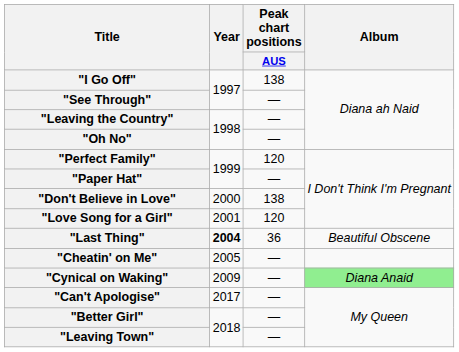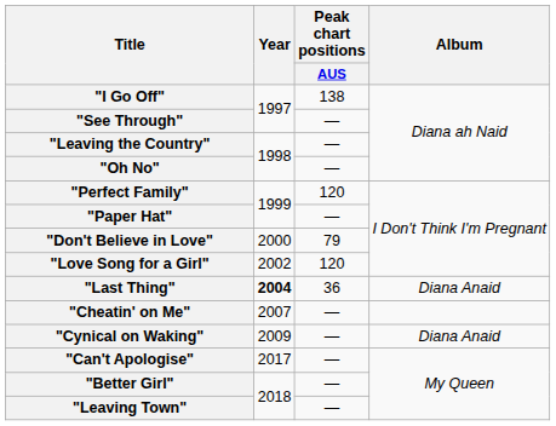 <table class="wikitable plainrowheaders" style="text-align:center;" border="1">
 <tr>
 <th scope="col" rowspan="2" style="width:16em;">Title</th>
 <th scope="col" rowspan="2">Year</th>
 <th scope="col" colspan="1">Peak chart positions</th>
 <th scope="col" rowspan="2">Album</th>
 </tr>
 <tr>
 <th scope="col" style="width:3em;font-size:90%;"><a href='#'>AUS</a><br></th>
 </tr>
 <tr>
 <th scope="row">"I Go Off"</th>
 <td rowspan="2">1997</td>
 <td>138</td>
 <td rowspan="4"><em>Diana ah Naid</em></td>
 </tr>
 <tr>
 <th scope="row">"See Through"</th>
 <td>—</td>
 </tr>
 <tr>
 <th scope="row">"Leaving the Country"</th>
 <td rowspan="2">1998</td>
 <td>—</td>
 </tr>
 <tr>
 <th scope="row">"Oh No"</th>
 <td>—</td>
 </tr>
 <tr>
 <th scope="row">"Perfect Family"</th>
 <td rowspan="2">1999</td>
 <td>120</td>
 <td rowspan="4"><em>I Don't Think I'm Pregnant</em></td>
 </tr>
 <tr>
 <th scope="row">"Paper Hat"</th>
 <td>—</td>
 </tr>
 <tr>
 <th scope="row">"Don't Believe in Love"</th>
 <td>2000</td>
-<td>138</td>
+<td>79</td>
 </tr>
 <tr>
 <th scope="row">"Love Song for a Girl"</th>
-<td>2001</td>
+<td>2002</td>
 <td>120</td>
 </tr>
 <tr>
 <th scope="row">"Last Thing"</th>
 <td><strong>2004</strong></td>
 <td>36</td>
-<td><em>Beautiful Obscene</em></td>
+<td><em>Diana Anaid</em></td>
 </tr>
 <tr>
 <th scope="row">"Cheatin' on Me"</th>
-<td>2005</td>
+<td>2007</td>
 <td>—</td>
 <td></td>
 </tr>
 <tr>
 <th scope="row">"Cynical on Waking"</th>
 <td>2009</td>
 <td>—</td>
-<td style="background: lightgreen;"><em>Diana Anaid</em></td>
+<td><em>Diana Anaid</em></td>
 </tr>
 <tr>
 <th scope="row">"Can't Apologise"</th>
 <td>2017</td>
 <td>—</td>
 <td rowspan="3"><em>My Queen</em></td>
 </tr>
 <tr>
 <th scope="row">"Better Girl"</th>
 <td rowspan="2">2018</td>
 <td>—</td>
 </tr>
 <tr>
 <th scope="row">"Leaving Town"</th>
 <td>—</td>
 </tr>
 </table>
